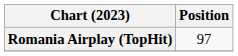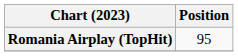 <table class="wikitable plainrowheaders" style="text-align:center">
 <tr>
 <th scope="col">Chart (2023)</th>
 <th scope="col">Position</th>
 </tr>
 <tr>
 <th scope="row">Romania Airplay (TopHit)</th>
-<td>97</td>
+<td>95</td>
 </tr>
 <tr>
 </tr>
 </table>
